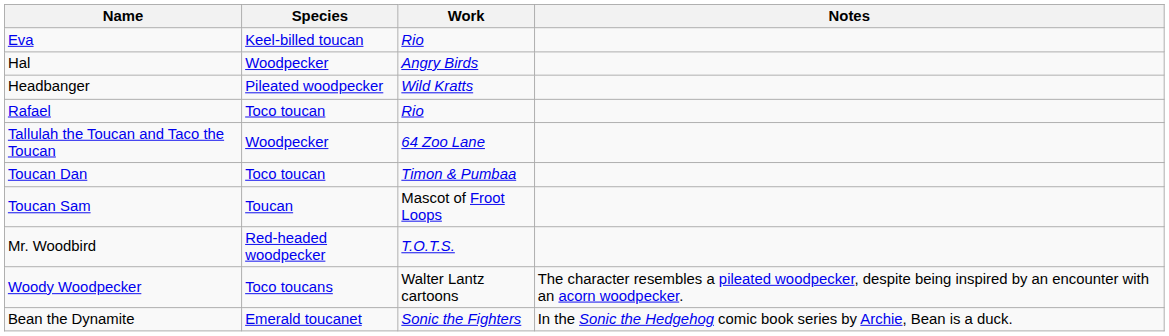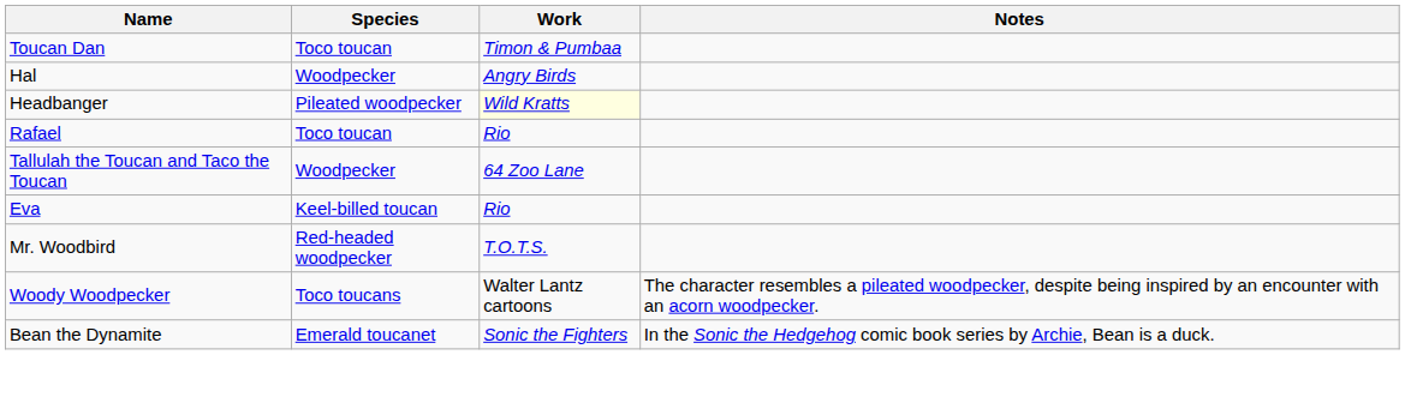 <table class="wikitable">
 <tr>
 <th>Name</th>
 <th>Species</th>
 <th>Work</th>
 <th>Notes</th>
 </tr>
 <tr>
-<td><a href='#'>Eva</a></td>
-<td><a href='#'>Keel-billed toucan</a></td>
-<td><em><a href='#'>Rio</a></em></td>
+<td><a href='#'>Toucan Dan</a></td>
+<td><a href='#'>Toco toucan</a></td>
+<td><em><a href='#'>Timon & Pumbaa</a></em></td>
 <td></td>
 </tr>
 <tr>
 <td>Hal</td>
 <td><a href='#'>Woodpecker</a></td>
 <td><em><a href='#'>Angry Birds</a></em></td>
 <td></td>
 </tr>
 <tr>
 <td>Headbanger</td>
 <td><a href='#'>Pileated woodpecker</a></td>
-<td><em><a href='#'>Wild Kratts</a></em></td>
+<td style="background: lightyellow;"><em><a href='#'>Wild Kratts</a></em></td>
 <td></td>
 </tr>
 <tr>
 <td><a href='#'>Rafael</a></td>
 <td><a href='#'>Toco toucan</a></td>
 <td><em><a href='#'>Rio</a></em></td>
 <td></td>
 </tr>
 <tr>
 <td><a href='#'>Tallulah the Toucan and Taco the Toucan</a></td>
 <td><a href='#'>Woodpecker</a></td>
 <td><em><a href='#'>64 Zoo Lane</a></em></td>
 <td></td>
 </tr>
 <tr>
-<td><a href='#'>Toucan Dan</a></td>
-<td><a href='#'>Toco toucan</a></td>
-<td><em><a href='#'>Timon & Pumbaa</a></em></td>
-<td></td>
-</tr>
-<tr>
-<td><a href='#'>Toucan Sam</a></td>
-<td><a href='#'>Toucan</a></td>
-<td>Mascot of <a href='#'>Froot Loops</a></td>
+<td><a href='#'>Eva</a></td>
+<td><a href='#'>Keel-billed toucan</a></td>
+<td><em><a href='#'>Rio</a></em></td>
 <td></td>
 </tr>
 <tr>
 <td>Mr. Woodbird</td>
 <td><a href='#'>Red-headed woodpecker</a></td>
 <td><em><a href='#'>T.O.T.S.</a></em></td>
 <td></td>
 </tr>
 <tr>
 <td><a href='#'>Woody Woodpecker</a></td>
 <td><a href='#'>Toco toucans</a></td>
 <td>Walter Lantz cartoons</td>
 <td>The character resembles a <a href='#'>pileated woodpecker</a>, despite being inspired by an encounter with an <a href='#'>acorn woodpecker</a>.</td>
 </tr>
 <tr>
 <td>Bean the Dynamite</td>
 <td><a href='#'>Emerald toucanet</a></td>
 <td><em><a href='#'>Sonic the Fighters</a></em></td>
 <td>In the <em><a href='#'>Sonic the Hedgehog</a></em> comic book series by <a href='#'>Archie</a>, Bean is a duck.</td>
 </tr>
 </table>
